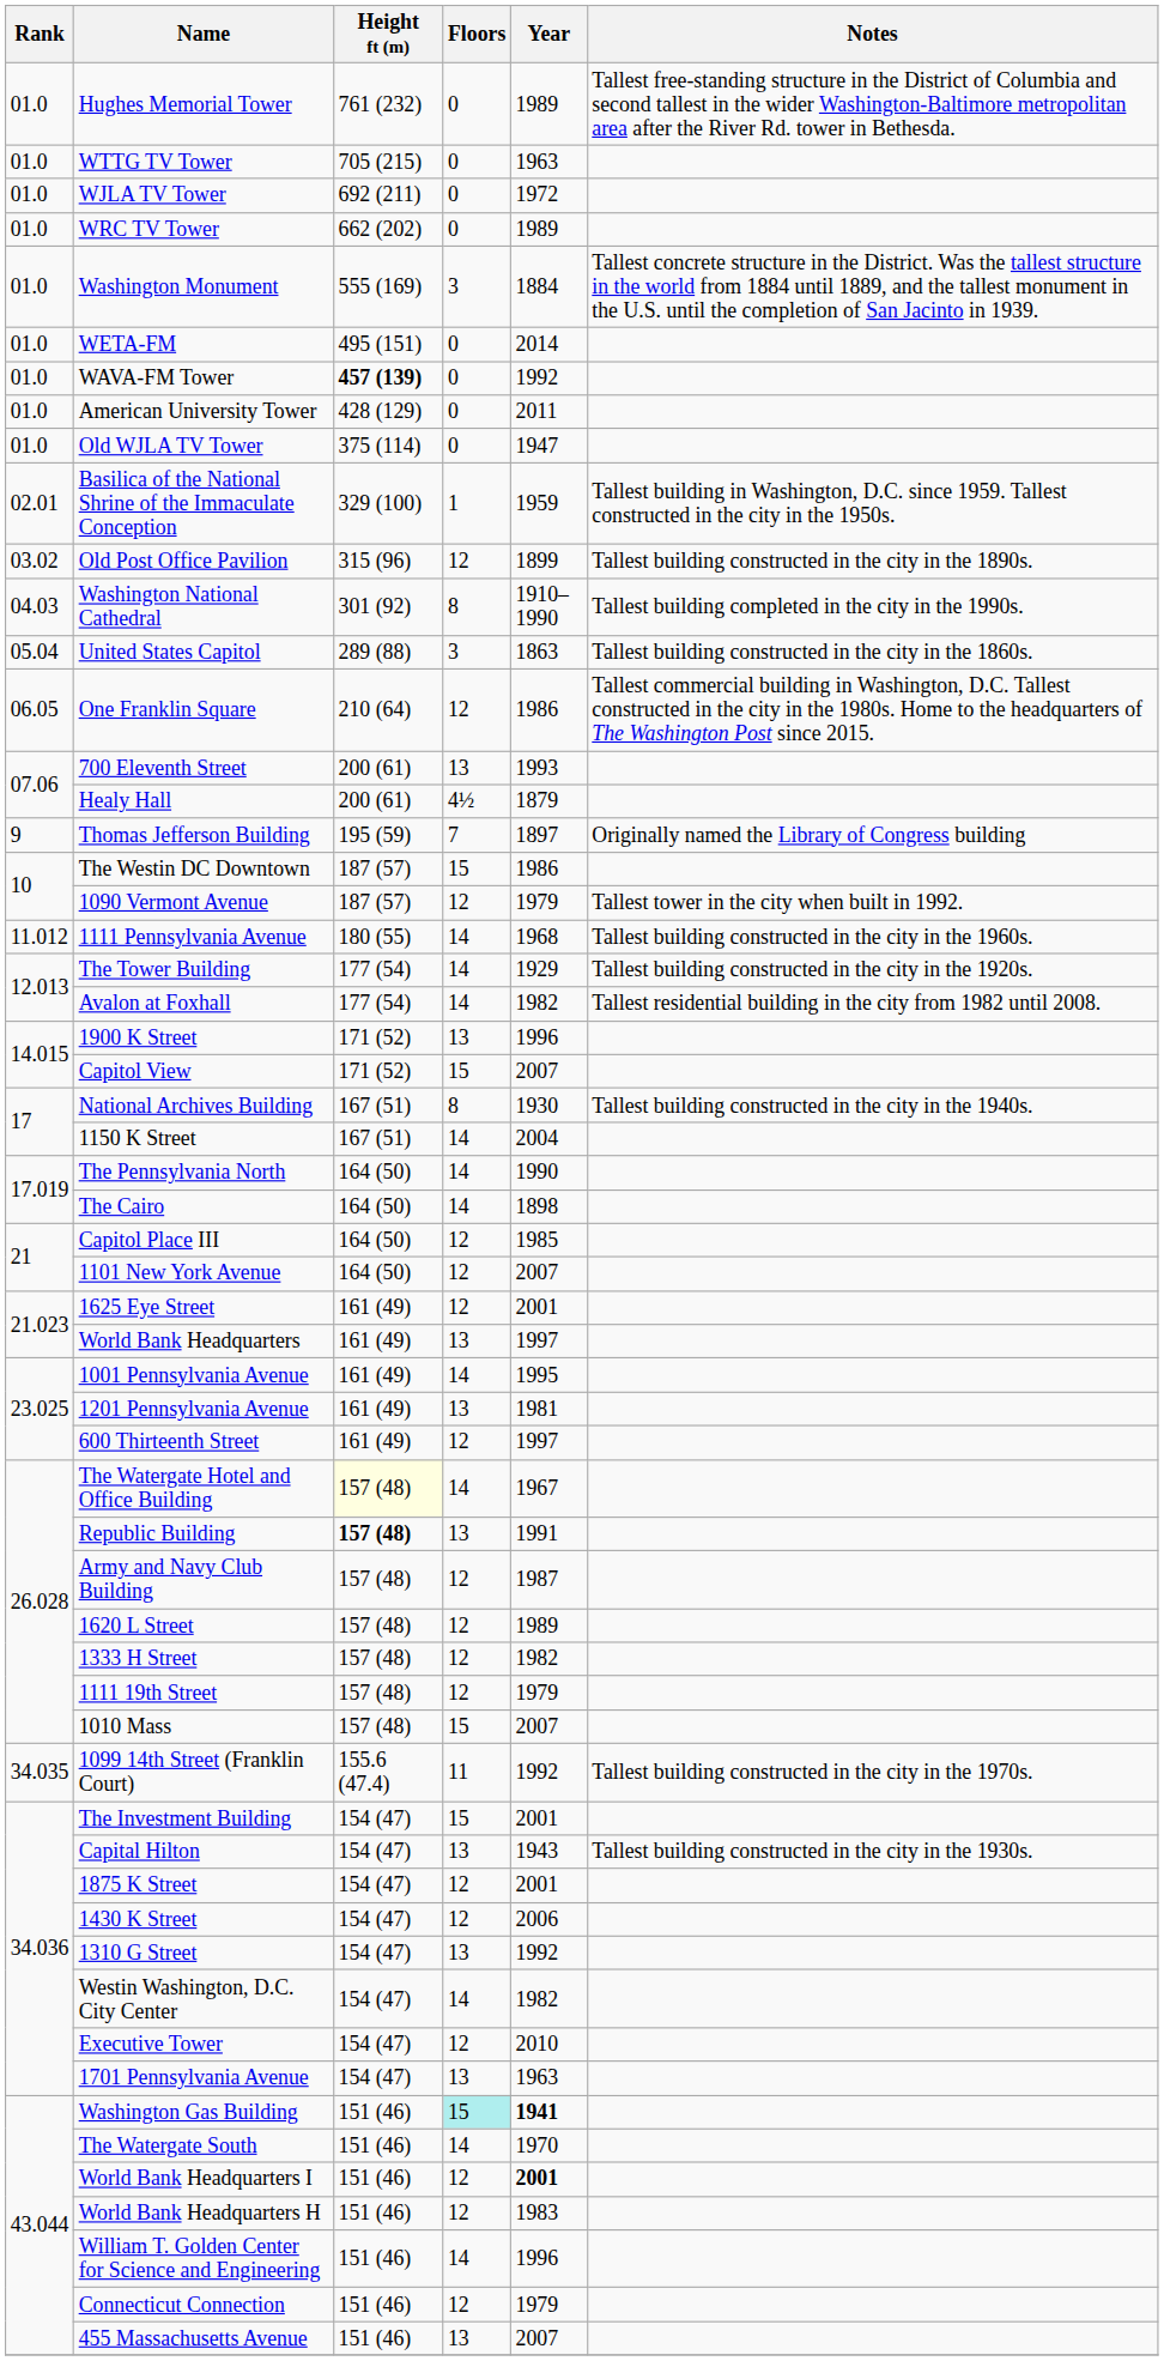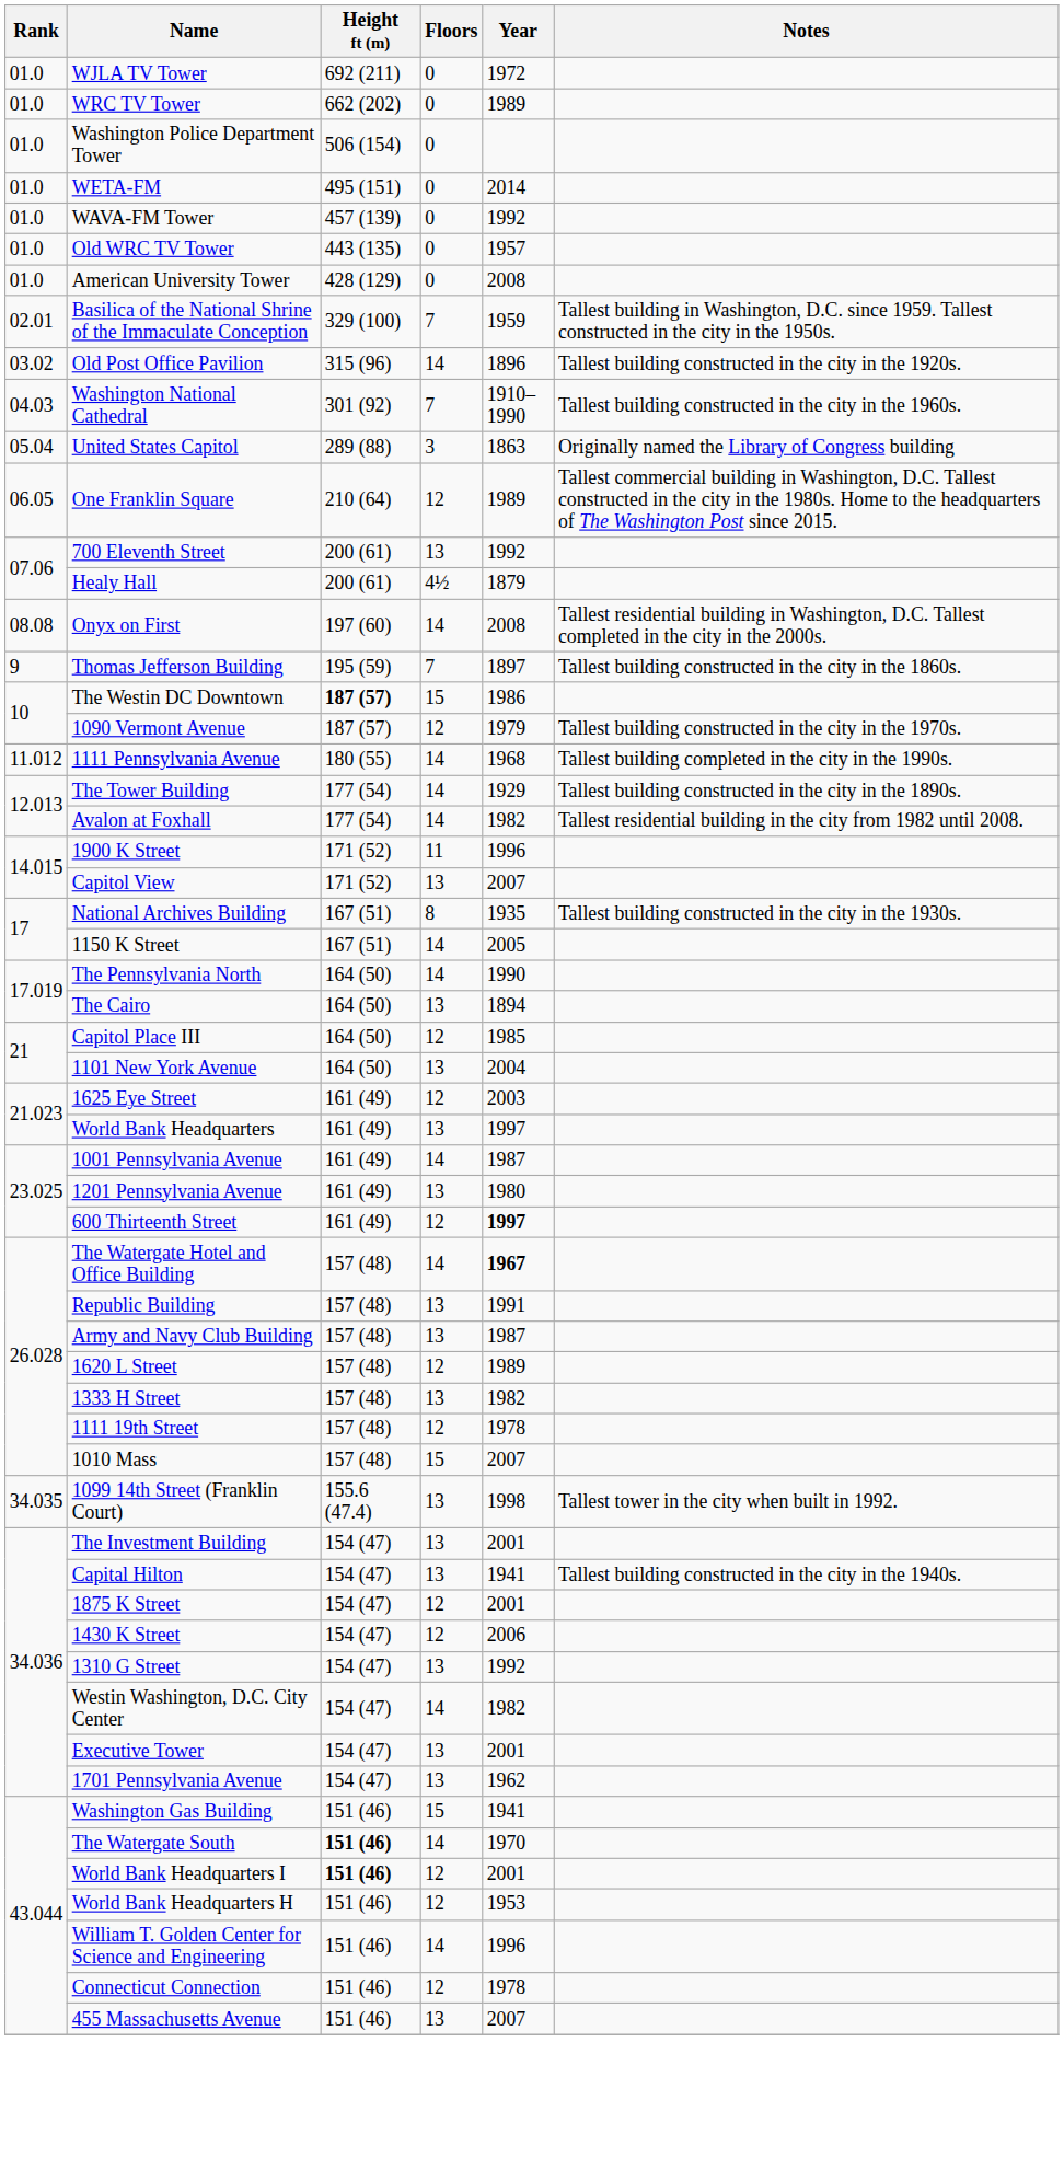 <table class="wikitable sortable">
 <tr>
 <th>Rank</th>
 <th>Name</th>
 <th width="75">Height<br><small>ft (m)</small></th>
 <th>Floors</th>
 <th>Year</th>
 <th class="unsortable">Notes</th>
-</tr>
-<tr>
-<td><span>01.0</span></td>
-<td><a href='#'>Hughes Memorial Tower</a></td>
-<td>761 (232)</td>
-<td>0</td>
-<td>1989</td>
-<td>Tallest free-standing structure in the District of Columbia and second tallest in the wider <a href='#'>Washington-Baltimore metropolitan area</a> after the River Rd. tower in Bethesda.</td>
-</tr>
-<tr>
-<td><span>01.0</span></td>
-<td><a href='#'>WTTG TV Tower</a></td>
-<td>705 (215)</td>
-<td>0</td>
-<td>1963</td>
-<td></td>
 </tr>
 <tr>
 <td><span>01.0</span></td>
 <td><a href='#'>WJLA TV Tower</a></td>
 <td>692 (211)</td>
 <td>0</td>
 <td>1972</td>
 <td></td>
 </tr>
 <tr>
 <td><span>01.0</span></td>
 <td><a href='#'>WRC TV Tower</a></td>
 <td>662 (202)</td>
 <td>0</td>
 <td>1989</td>
 <td></td>
 </tr>
 <tr>
 <td><span>01.0</span></td>
-<td><a href='#'>Washington Monument</a></td>
-<td>555 (169)</td>
-<td>3</td>
-<td>1884</td>
-<td>Tallest concrete structure in the District. Was the <a href='#'>tallest structure in the world</a> from 1884 until 1889, and the tallest monument in the U.S. until the completion of <a href='#'>San Jacinto</a> in 1939.</td>
+<td>Washington Police Department Tower</td>
+<td>506 (154)</td>
+<td>0</td>
+<td></td>
+<td></td>
 </tr>
 <tr>
 <td><span>01.0</span></td>
 <td><a href='#'>WETA-FM</a></td>
 <td>495 (151)</td>
 <td>0</td>
 <td>2014</td>
 <td></td>
 </tr>
 <tr>
 <td><span>01.0</span></td>
 <td>WAVA-FM Tower</td>
-<td><strong>457 (139)</strong></td>
+<td>457 (139)</td>
 <td>0</td>
 <td>1992</td>
+<td></td>
+</tr>
+<tr>
+<td><span>01.0</span></td>
+<td><a href='#'>Old WRC TV Tower</a></td>
+<td>443 (135)</td>
+<td>0</td>
+<td>1957</td>
 <td></td>
 </tr>
 <tr>
 <td><span>01.0</span></td>
 <td>American University Tower</td>
 <td>428 (129)</td>
 <td>0</td>
-<td>2011</td>
-<td></td>
-</tr>
-<tr>
-<td><span>01.0</span></td>
-<td><a href='#'>Old WJLA TV Tower</a></td>
-<td>375 (114)</td>
-<td>0</td>
-<td>1947</td>
+<td>2008</td>
 <td></td>
 </tr>
 <tr>
 <td><span>02.0</span>1</td>
 <td><a href='#'>Basilica of the National Shrine of the Immaculate Conception</a></td>
 <td>329 (100)</td>
-<td>1</td>
+<td>7</td>
 <td>1959</td>
 <td>Tallest building in Washington, D.C. since 1959. Tallest constructed in the city in the 1950s.</td>
 </tr>
 <tr>
 <td><span>03.0</span>2</td>
 <td><a href='#'>Old Post Office Pavilion</a></td>
 <td>315 (96)</td>
-<td>12</td>
-<td>1899</td>
-<td>Tallest building constructed in the city in the 1890s.</td>
+<td>14</td>
+<td>1896</td>
+<td>Tallest building constructed in the city in the 1920s.</td>
 </tr>
 <tr>
 <td><span>04.0</span>3</td>
 <td><a href='#'>Washington National Cathedral</a></td>
 <td>301 (92)</td>
-<td>8</td>
+<td>7</td>
 <td>1910–1990</td>
-<td>Tallest building completed in the city in the 1990s.</td>
+<td>Tallest building constructed in the city in the 1960s.</td>
 </tr>
 <tr>
 <td><span>05.0</span>4</td>
 <td><a href='#'>United States Capitol</a></td>
 <td>289 (88)</td>
 <td>3</td>
 <td>1863</td>
-<td>Tallest building constructed in the city in the 1860s.</td>
+<td> Originally named the <a href='#'>Library of Congress</a> building</td>
 </tr>
 <tr>
 <td><span>06.0</span>5</td>
 <td><a href='#'>One Franklin Square</a></td>
 <td>210 (64)</td>
 <td>12</td>
-<td>1986</td>
+<td>1989</td>
 <td>Tallest commercial building in Washington, D.C. Tallest constructed in the city in the 1980s. Home to the headquarters of <em><a href='#'>The Washington Post</a></em> since 2015.</td>
 </tr>
 <tr>
 <td rowspan=2><span>07.0</span>6</td>
 <td><a href='#'>700 Eleventh Street</a></td>
 <td>200 (61)</td>
 <td>13</td>
-<td>1993</td>
+<td>1992</td>
 <td></td>
 </tr>
 <tr>
 <td><a href='#'>Healy Hall</a></td>
 <td>200 (61)</td>
 <td>4½</td>
 <td>1879</td>
 <td></td>
 </tr>
 <tr>
+<td><span>08.0</span>8</td>
+<td><a href='#'>Onyx on First</a></td>
+<td>197 (60)</td>
+<td>14</td>
+<td>2008</td>
+<td>Tallest residential building in Washington, D.C. Tallest completed in the city in the 2000s.</td>
+</tr>
+<tr>
 <td>9</td>
 <td><a href='#'>Thomas Jefferson Building</a></td>
 <td>195 (59)</td>
 <td>7</td>
 <td>1897</td>
-<td> Originally named the <a href='#'>Library of Congress</a> building</td>
+<td>Tallest building constructed in the city in the 1860s.</td>
 </tr>
 <tr>
 <td rowspan=2>10</td>
 <td>The Westin DC Downtown</td>
-<td>187 (57)</td>
+<td><strong>187 (57)</strong></td>
 <td>15</td>
 <td>1986</td>
 <td></td>
 </tr>
 <tr>
 <td><a href='#'>1090 Vermont Avenue</a></td>
 <td>187 (57)</td>
 <td>12</td>
 <td>1979</td>
-<td>Tallest tower in the city when built in 1992.</td>
+<td>Tallest building constructed in the city in the 1970s.</td>
 </tr>
 <tr>
 <td><span>11.0</span>12</td>
 <td><a href='#'>1111 Pennsylvania Avenue</a></td>
 <td>180 (55)</td>
 <td>14</td>
 <td>1968</td>
-<td>Tallest building constructed in the city in the 1960s.</td>
+<td>Tallest building completed in the city in the 1990s.</td>
 </tr>
 <tr>
 <td rowspan=2><span>12.0</span>13</td>
 <td><a href='#'>The Tower Building</a></td>
 <td>177 (54)</td>
 <td>14</td>
 <td>1929</td>
-<td>Tallest building constructed in the city in the 1920s.</td>
+<td>Tallest building constructed in the city in the 1890s.</td>
 </tr>
 <tr>
 <td><a href='#'>Avalon at Foxhall</a></td>
 <td>177 (54)</td>
 <td>14</td>
 <td>1982</td>
 <td>Tallest residential building in the city from 1982 until 2008.</td>
 </tr>
 <tr>
 <td rowspan=2><span>14.0</span>15</td>
 <td><a href='#'>1900 K Street</a></td>
 <td>171 (52)</td>
-<td>13</td>
+<td>11</td>
 <td>1996</td>
 <td></td>
 </tr>
 <tr>
 <td><a href='#'>Capitol View</a></td>
 <td>171 (52)</td>
-<td>15</td>
+<td>13</td>
 <td>2007</td>
 <td></td>
 </tr>
 <tr>
 <td rowspan=2>17</td>
 <td><a href='#'>National Archives Building</a></td>
 <td>167 (51)</td>
 <td>8</td>
-<td>1930</td>
-<td>Tallest building constructed in the city in the 1940s.</td>
+<td>1935</td>
+<td>Tallest building constructed in the city in the 1930s.</td>
 </tr>
 <tr>
 <td>1150 K Street</td>
 <td>167 (51)</td>
 <td>14</td>
-<td>2004</td>
+<td>2005</td>
 <td></td>
 </tr>
 <tr>
 <td rowspan=2><span>17.0</span>19</td>
 <td><a href='#'>The Pennsylvania North</a></td>
 <td>164 (50)</td>
 <td>14</td>
 <td>1990</td>
 <td></td>
 </tr>
 <tr>
 <td><a href='#'>The Cairo</a></td>
 <td>164 (50)</td>
-<td>14</td>
-<td>1898</td>
+<td>13</td>
+<td>1894</td>
 <td></td>
 </tr>
 <tr>
 <td rowspan=2>21</td>
 <td><a href='#'>Capitol Place</a> III</td>
 <td>164 (50)</td>
 <td>12</td>
 <td>1985</td>
 <td></td>
 </tr>
 <tr>
 <td><a href='#'>1101 New York Avenue</a></td>
 <td>164 (50)</td>
-<td>12</td>
-<td>2007</td>
+<td>13</td>
+<td>2004</td>
 <td></td>
 </tr>
 <tr>
 <td rowspan=2><span>21.0</span>23</td>
 <td><a href='#'>1625 Eye Street</a></td>
 <td>161 (49)</td>
 <td>12</td>
-<td>2001</td>
+<td>2003</td>
 <td></td>
 </tr>
 <tr>
 <td><a href='#'>World Bank</a> Headquarters</td>
 <td>161 (49)</td>
 <td>13</td>
 <td>1997</td>
 <td></td>
 </tr>
 <tr>
 <td rowspan=3><span>23.0</span>25</td>
 <td><a href='#'>1001 Pennsylvania Avenue</a></td>
 <td>161 (49)</td>
 <td>14</td>
-<td>1995</td>
+<td>1987</td>
 <td></td>
 </tr>
 <tr>
 <td><a href='#'>1201 Pennsylvania Avenue</a></td>
 <td>161 (49)</td>
 <td>13</td>
-<td>1981</td>
+<td>1980</td>
 <td></td>
 </tr>
 <tr>
 <td><a href='#'>600 Thirteenth Street</a></td>
 <td>161 (49)</td>
 <td>12</td>
-<td>1997</td>
+<td><strong>1997</strong></td>
 <td></td>
 </tr>
 <tr>
 <td rowspan=7><span>26.0</span>28</td>
 <td><a href='#'>The Watergate Hotel and Office Building</a></td>
-<td style="background: lightyellow;">157 (48)</td>
+<td>157 (48)</td>
 <td>14</td>
-<td>1967</td>
+<td><strong>1967</strong></td>
 <td></td>
 </tr>
 <tr>
 <td><a href='#'>Republic Building</a></td>
-<td><strong>157 (48)</strong></td>
+<td>157 (48)</td>
 <td>13</td>
 <td>1991</td>
 <td></td>
 </tr>
 <tr>
 <td><a href='#'>Army and Navy Club Building</a></td>
 <td>157 (48)</td>
-<td>12</td>
+<td>13</td>
 <td>1987</td>
 <td></td>
 </tr>
 <tr>
 <td><a href='#'>1620 L Street</a></td>
 <td>157 (48)</td>
 <td>12</td>
 <td>1989</td>
 <td></td>
 </tr>
 <tr>
 <td><a href='#'>1333 H Street</a></td>
 <td>157 (48)</td>
-<td>12</td>
+<td>13</td>
 <td>1982</td>
 <td></td>
 </tr>
 <tr>
 <td><a href='#'>1111 19th Street</a></td>
 <td>157 (48)</td>
 <td>12</td>
-<td>1979</td>
+<td>1978</td>
 <td></td>
 </tr>
 <tr>
 <td>1010 Mass</td>
 <td>157 (48)</td>
 <td>15</td>
 <td>2007</td>
 <td></td>
 </tr>
 <tr>
 <td><span>34.0</span>35</td>
 <td><a href='#'>1099 14th Street</a> (Franklin Court)</td>
 <td>155.6 (47.4)</td>
-<td>11</td>
-<td>1992</td>
-<td>Tallest building constructed in the city in the 1970s.</td>
+<td>13</td>
+<td>1998</td>
+<td>Tallest tower in the city when built in 1992.</td>
 </tr>
 <tr>
 <td rowspan=8><span>34.0</span>36</td>
 <td><a href='#'>The Investment Building</a></td>
 <td>154 (47)</td>
-<td>15</td>
+<td>13</td>
 <td>2001</td>
 <td></td>
 </tr>
 <tr>
 <td><a href='#'>Capital Hilton</a></td>
 <td>154 (47)</td>
 <td>13</td>
-<td>1943</td>
-<td>Tallest building constructed in the city in the 1930s.</td>
+<td>1941</td>
+<td>Tallest building constructed in the city in the 1940s.</td>
 </tr>
 <tr>
 <td><a href='#'>1875 K Street</a></td>
 <td>154 (47)</td>
 <td>12</td>
 <td>2001</td>
 <td></td>
 </tr>
 <tr>
 <td><a href='#'>1430 K Street</a></td>
 <td>154 (47)</td>
 <td>12</td>
 <td>2006</td>
 <td></td>
 </tr>
 <tr>
 <td><a href='#'>1310 G Street</a></td>
 <td>154 (47)</td>
 <td>13</td>
 <td>1992</td>
 <td></td>
 </tr>
 <tr>
 <td>Westin Washington, D.C. City Center</td>
 <td>154 (47)</td>
 <td>14</td>
 <td>1982</td>
 <td></td>
 </tr>
 <tr>
 <td><a href='#'>Executive Tower</a></td>
 <td>154 (47)</td>
-<td>12</td>
-<td>2010</td>
+<td>13</td>
+<td>2001</td>
 <td></td>
 </tr>
 <tr>
 <td><a href='#'>1701 Pennsylvania Avenue</a></td>
 <td>154 (47)</td>
 <td>13</td>
-<td>1963</td>
+<td>1962</td>
 <td></td>
 </tr>
 <tr>
 <td rowspan=7><span>43.0</span>44</td>
 <td><a href='#'>Washington Gas Building</a></td>
 <td>151 (46)</td>
-<td style="background: paleturquoise;">15</td>
-<td><strong>1941</strong></td>
+<td>15</td>
+<td>1941</td>
 <td></td>
 </tr>
 <tr>
 <td><a href='#'>The Watergate South</a></td>
-<td>151 (46)</td>
+<td><strong>151 (46)</strong></td>
 <td>14</td>
 <td>1970</td>
 <td></td>
 </tr>
 <tr>
 <td><a href='#'>World Bank</a> Headquarters I</td>
-<td>151 (46)</td>
+<td><strong>151 (46)</strong></td>
 <td>12</td>
-<td><strong>2001</strong></td>
+<td>2001</td>
 <td></td>
 </tr>
 <tr>
 <td><a href='#'>World Bank</a> Headquarters H</td>
 <td>151 (46)</td>
 <td>12</td>
-<td>1983</td>
+<td>1953</td>
 <td></td>
 </tr>
 <tr>
 <td><a href='#'>William T. Golden Center for Science and Engineering</a></td>
 <td>151 (46)</td>
 <td>14</td>
 <td>1996</td>
 <td></td>
 </tr>
 <tr>
 <td><a href='#'>Connecticut Connection</a></td>
 <td>151 (46)</td>
 <td>12</td>
-<td>1979</td>
+<td>1978</td>
 <td></td>
 </tr>
 <tr>
 <td><a href='#'>455 Massachusetts Avenue</a></td>
 <td>151 (46)</td>
 <td>13</td>
 <td>2007</td>
 <td></td>
 </tr>
 <tr>
 </tr>
 </table>
